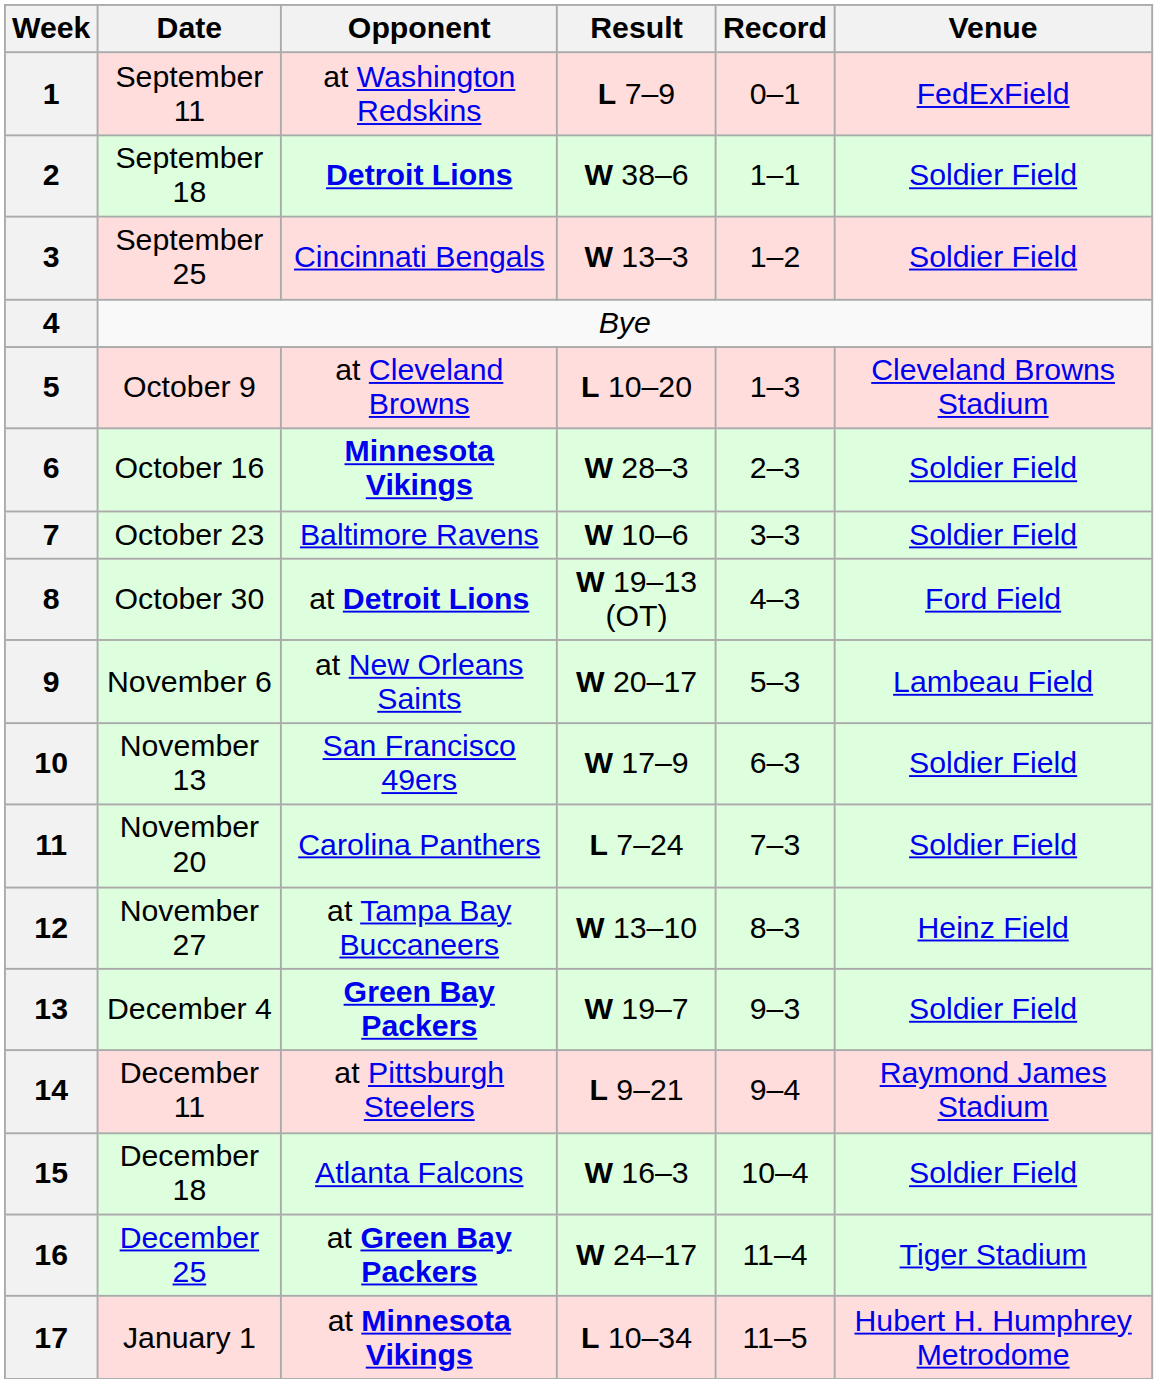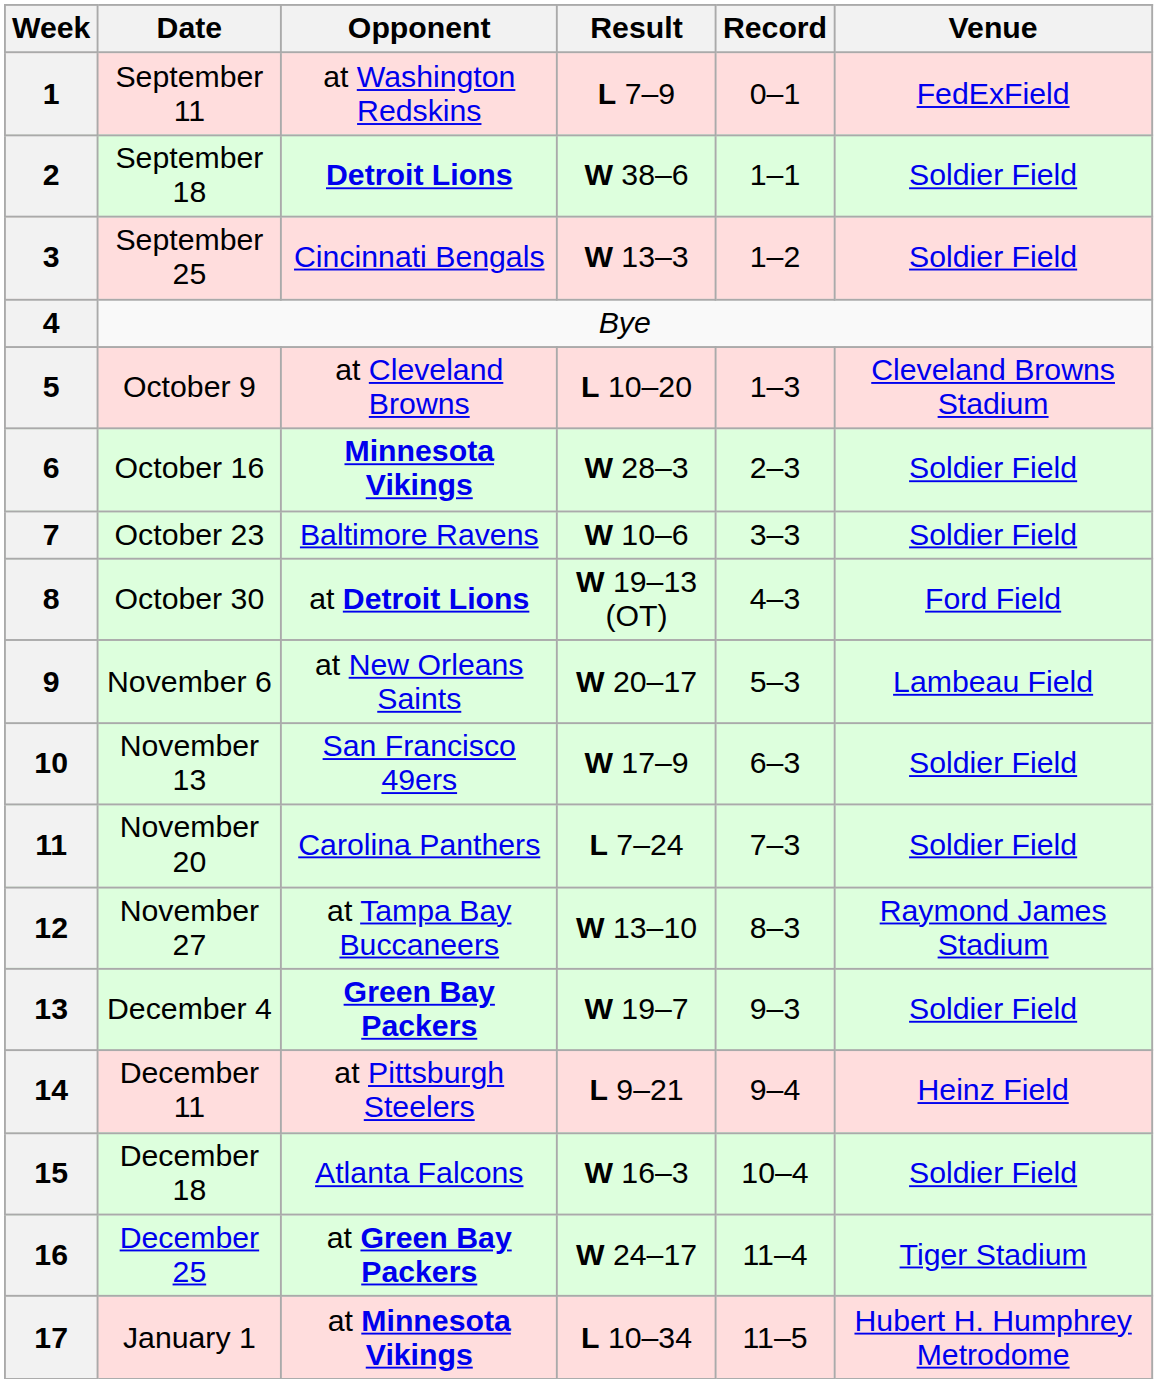 <table class="wikitable" style="text-align:center">
 <tr>
 <th>Week</th>
 <th>Date</th>
 <th>Opponent</th>
 <th>Result</th>
 <th>Record</th>
 <th>Venue</th>
 </tr>
 <tr style="background:#fdd">
 <th>1</th>
 <td>September 11</td>
 <td>at <a href='#'>Washington Redskins</a></td>
 <td><strong>L</strong> 7–9</td>
 <td>0–1</td>
 <td><a href='#'>FedExField</a></td>
 </tr>
 <tr style="background:#dfd">
 <th>2</th>
 <td>September 18</td>
 <td><strong><a href='#'>Detroit Lions</a></strong></td>
 <td><strong>W</strong> 38–6</td>
 <td>1–1</td>
 <td><a href='#'>Soldier Field</a></td>
 </tr>
 <tr style="background:#fdd">
 <th>3</th>
 <td>September 25</td>
 <td><a href='#'>Cincinnati Bengals</a></td>
 <td><strong>W</strong> 13–3</td>
 <td>1–2</td>
 <td><a href='#'>Soldier Field</a></td>
 </tr>
 <tr>
 <th>4</th>
 <td colspan="6"><em>Bye</em></td>
 </tr>
 <tr style="background:#fdd">
 <th>5</th>
 <td>October 9</td>
 <td>at <a href='#'>Cleveland Browns</a></td>
 <td><strong>L</strong> 10–20</td>
 <td>1–3</td>
 <td><a href='#'>Cleveland Browns Stadium</a></td>
 </tr>
 <tr style="background:#dfd">
 <th>6</th>
 <td>October 16</td>
 <td><strong><a href='#'>Minnesota Vikings</a></strong></td>
 <td><strong>W</strong> 28–3</td>
 <td>2–3</td>
 <td><a href='#'>Soldier Field</a></td>
 </tr>
 <tr style="background:#dfd">
 <th>7</th>
 <td>October 23</td>
 <td><a href='#'>Baltimore Ravens</a></td>
 <td><strong>W</strong> 10–6</td>
 <td>3–3</td>
 <td><a href='#'>Soldier Field</a></td>
 </tr>
 <tr style="background:#dfd">
 <th>8</th>
 <td>October 30</td>
 <td>at <strong><a href='#'>Detroit Lions</a></strong></td>
 <td><strong>W</strong> 19–13 (OT)</td>
 <td>4–3</td>
 <td><a href='#'>Ford Field</a></td>
 </tr>
 <tr style="background:#dfd">
 <th>9</th>
 <td>November 6</td>
 <td>at <a href='#'>New Orleans Saints</a></td>
 <td><strong>W</strong> 20–17</td>
 <td>5–3</td>
 <td><a href='#'>Lambeau Field</a></td>
 </tr>
 <tr style="background:#dfd">
 <th>10</th>
 <td>November 13</td>
 <td><a href='#'>San Francisco 49ers</a></td>
 <td><strong>W</strong> 17–9</td>
 <td>6–3</td>
 <td><a href='#'>Soldier Field</a></td>
 </tr>
 <tr style="background:#dfd">
 <th>11</th>
 <td>November 20</td>
 <td><a href='#'>Carolina Panthers</a></td>
 <td><strong>L</strong> 7–24</td>
 <td>7–3</td>
 <td><a href='#'>Soldier Field</a></td>
 </tr>
 <tr style="background:#dfd">
 <th>12</th>
 <td>November 27</td>
 <td>at <a href='#'>Tampa Bay Buccaneers</a></td>
 <td><strong>W</strong> 13–10</td>
 <td>8–3</td>
-<td><a href='#'>Heinz Field</a></td>
+<td><a href='#'>Raymond James Stadium</a></td>
 </tr>
 <tr style="background:#dfd">
 <th>13</th>
 <td>December 4</td>
 <td><strong><a href='#'>Green Bay Packers</a></strong></td>
 <td><strong>W</strong> 19–7</td>
 <td>9–3</td>
 <td><a href='#'>Soldier Field</a></td>
 </tr>
 <tr style="background:#fdd">
 <th>14</th>
 <td>December 11</td>
 <td>at <a href='#'>Pittsburgh Steelers</a></td>
 <td><strong>L</strong> 9–21</td>
 <td>9–4</td>
-<td><a href='#'>Raymond James Stadium</a></td>
+<td><a href='#'>Heinz Field</a></td>
 </tr>
 <tr style="background:#dfd">
 <th>15</th>
 <td>December 18</td>
 <td><a href='#'>Atlanta Falcons</a></td>
 <td><strong>W</strong> 16–3</td>
 <td>10–4</td>
 <td><a href='#'>Soldier Field</a></td>
 </tr>
 <tr style="background:#dfd">
 <th>16</th>
 <td><a href='#'>December 25</a></td>
 <td>at <strong><a href='#'>Green Bay Packers</a></strong></td>
 <td><strong>W</strong> 24–17</td>
 <td>11–4</td>
 <td><a href='#'>Tiger Stadium</a></td>
 </tr>
 <tr style="background:#fdd">
 <th>17</th>
 <td>January 1</td>
 <td>at <strong><a href='#'>Minnesota Vikings</a></strong></td>
 <td><strong>L</strong> 10–34</td>
 <td>11–5</td>
 <td><a href='#'>Hubert H. Humphrey Metrodome</a></td>
 </tr>
 </table>
